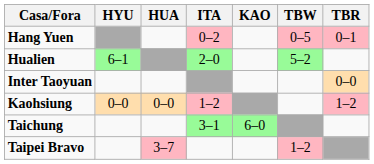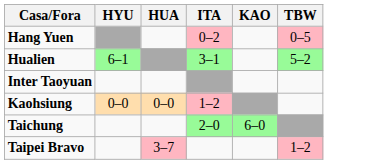 <table class="wikitable">
 <tr>
 <th>Casa/Fora</th>
 <th scope="col" width="45"><abbr>HYU</abbr></th>
 <th scope="col" width="45"><abbr>HUA</abbr></th>
 <th scope="col" width="45"><abbr>ITA</abbr></th>
 <th scope="col" width="45"><abbr>KAO</abbr></th>
 <th scope="col" width="45"><abbr>TBW</abbr></th>
-<th scope="col" width="45"><abbr>TBR</abbr></th>
 </tr>
 <tr>
 <td><strong>Hang Yuen</strong></td>
 <td style="font-weight: bold;background-color:#A9A9A9;"></td>
 <td style="text-align: center; font-weight: normal;background-color:transparent;"></td>
 <td style="text-align: center; font-weight: normal;background-color:#FFB6C1;">0–2</td>
 <td style="text-align: center; font-weight: normal;background-color:transparent;"></td>
 <td style="text-align: center; font-weight: normal;background-color:#FFB6C1;">0–5</td>
-<td style="text-align: center; font-weight: normal;background-color:#FFB6C1;">0–1</td>
 </tr>
 <tr>
 <td><strong>Hualien</strong></td>
 <td style="text-align: center; font-weight: normal;background-color:#98FB98;">6–1</td>
 <td style="font-weight: bold;background-color:#A9A9A9;"></td>
-<td style="text-align: center; font-weight: normal;background-color:#98FB98;">2–0</td>
+<td style="text-align: center; font-weight: normal;background-color:#98FB98;">3–1</td>
 <td style="text-align: center; font-weight: normal;background-color:transparent;"></td>
 <td style="text-align: center; font-weight: normal;background-color:#98FB98;">5–2</td>
-<td style="text-align: center; font-weight: normal;background-color:transparent;"></td>
 </tr>
 <tr>
 <td><strong>Inter Taoyuan</strong></td>
 <td style="text-align: center; font-weight: normal;background-color:transparent;"></td>
 <td style="text-align: center; font-weight: normal;background-color:transparent;"></td>
 <td style="font-weight: bold;background-color:#A9A9A9;"></td>
 <td style="text-align: center; font-weight: normal;background-color:transparent;"></td>
 <td style="text-align: center; font-weight: normal;background-color:transparent;"></td>
-<td style="text-align: center; font-weight: normal;background-color:#FFDEAD;">0–0</td>
 </tr>
 <tr>
 <td><strong>Kaohsiung</strong></td>
 <td style="text-align: center; font-weight: normal;background-color:#FFDEAD;">0–0</td>
 <td style="text-align: center; font-weight: normal;background-color:#FFDEAD;">0–0</td>
 <td style="text-align: center; font-weight: normal;background-color:#FFB6C1;">1–2</td>
 <td style="font-weight: bold;background-color:#A9A9A9;"></td>
 <td style="text-align: center; font-weight: normal;background-color:transparent;"></td>
-<td style="text-align: center; font-weight: normal;background-color:#FFB6C1;">1–2</td>
 </tr>
 <tr>
 <td><strong>Taichung</strong></td>
 <td style="text-align: center; font-weight: normal;background-color:transparent;"></td>
 <td style="text-align: center; font-weight: normal;background-color:transparent;"></td>
-<td style="text-align: center; font-weight: normal;background-color:#98FB98;">3–1</td>
+<td style="text-align: center; font-weight: normal;background-color:#98FB98;">2–0</td>
 <td style="text-align: center; font-weight: normal;background-color:#98FB98;">6–0</td>
 <td style="font-weight: bold;background-color:#A9A9A9;"></td>
-<td style="text-align: center; font-weight: normal;background-color:transparent;"></td>
 </tr>
 <tr>
 <td><strong>Taipei Bravo</strong></td>
 <td style="text-align: center; font-weight: normal;background-color:transparent;"></td>
 <td style="text-align: center; font-weight: normal;background-color:#FFB6C1;">3–7</td>
 <td style="text-align: center; font-weight: normal;background-color:transparent;"></td>
 <td style="text-align: center; font-weight: normal;background-color:transparent;"></td>
 <td style="text-align: center; font-weight: normal;background-color:#FFB6C1;">1–2</td>
-<td style="font-weight: bold;background-color:#A9A9A9;"></td>
 </tr>
 </table>
